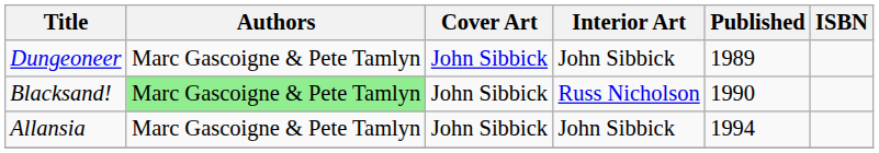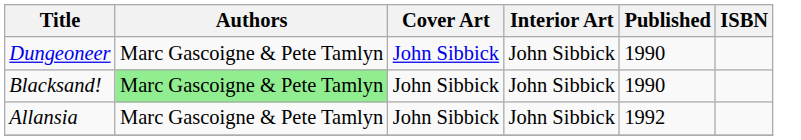 <table class="wikitable">
 <tr>
 <th>Title</th>
 <th>Authors</th>
 <th>Cover Art</th>
 <th>Interior Art</th>
 <th>Published</th>
 <th>ISBN</th>
 </tr>
 <tr valign="top">
 <td><em><a href='#'>Dungeoneer</a></em></td>
 <td>Marc Gascoigne & Pete Tamlyn</td>
 <td><a href='#'>John Sibbick</a></td>
 <td>John Sibbick</td>
-<td>1989</td>
+<td>1990</td>
 <td></td>
 </tr>
 <tr valign="top">
 <td><em>Blacksand!</em></td>
 <td style="background: lightgreen;">Marc Gascoigne & Pete Tamlyn</td>
 <td>John Sibbick</td>
-<td><a href='#'>Russ Nicholson</a></td>
+<td>John Sibbick</td>
 <td>1990</td>
 <td></td>
 </tr>
 <tr valign="top">
 <td><em>Allansia</em></td>
 <td>Marc Gascoigne & Pete Tamlyn</td>
 <td>John Sibbick</td>
 <td>John Sibbick</td>
-<td>1994</td>
+<td>1992</td>
 <td></td>
 </tr>
 <tr valign="top">
 </tr>
 </table>
